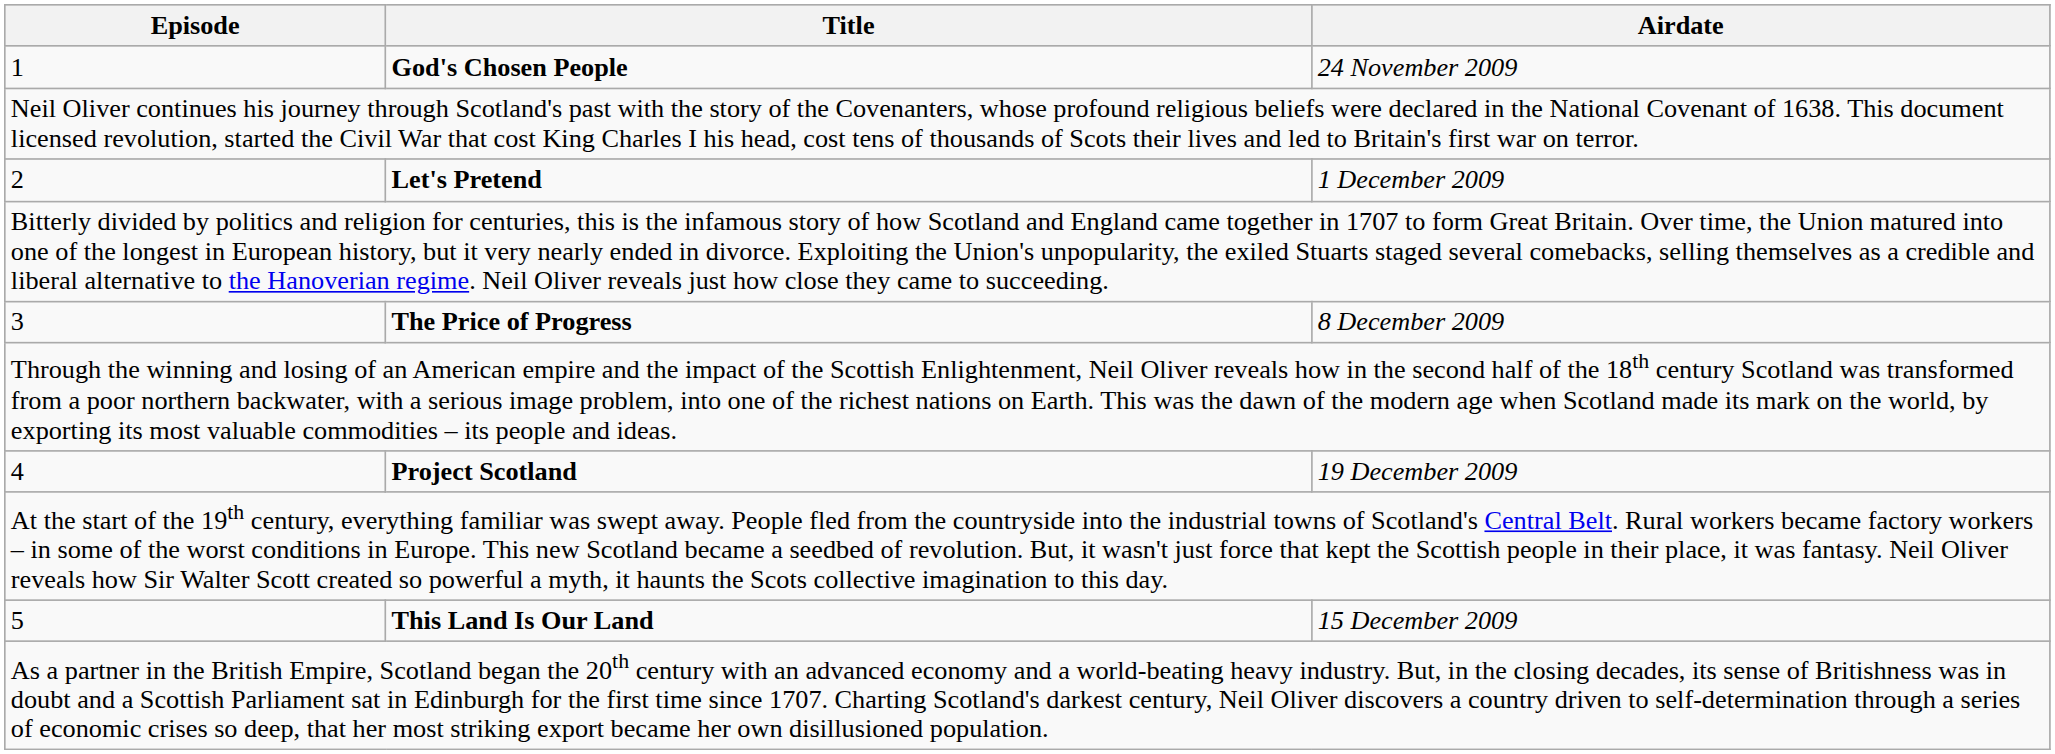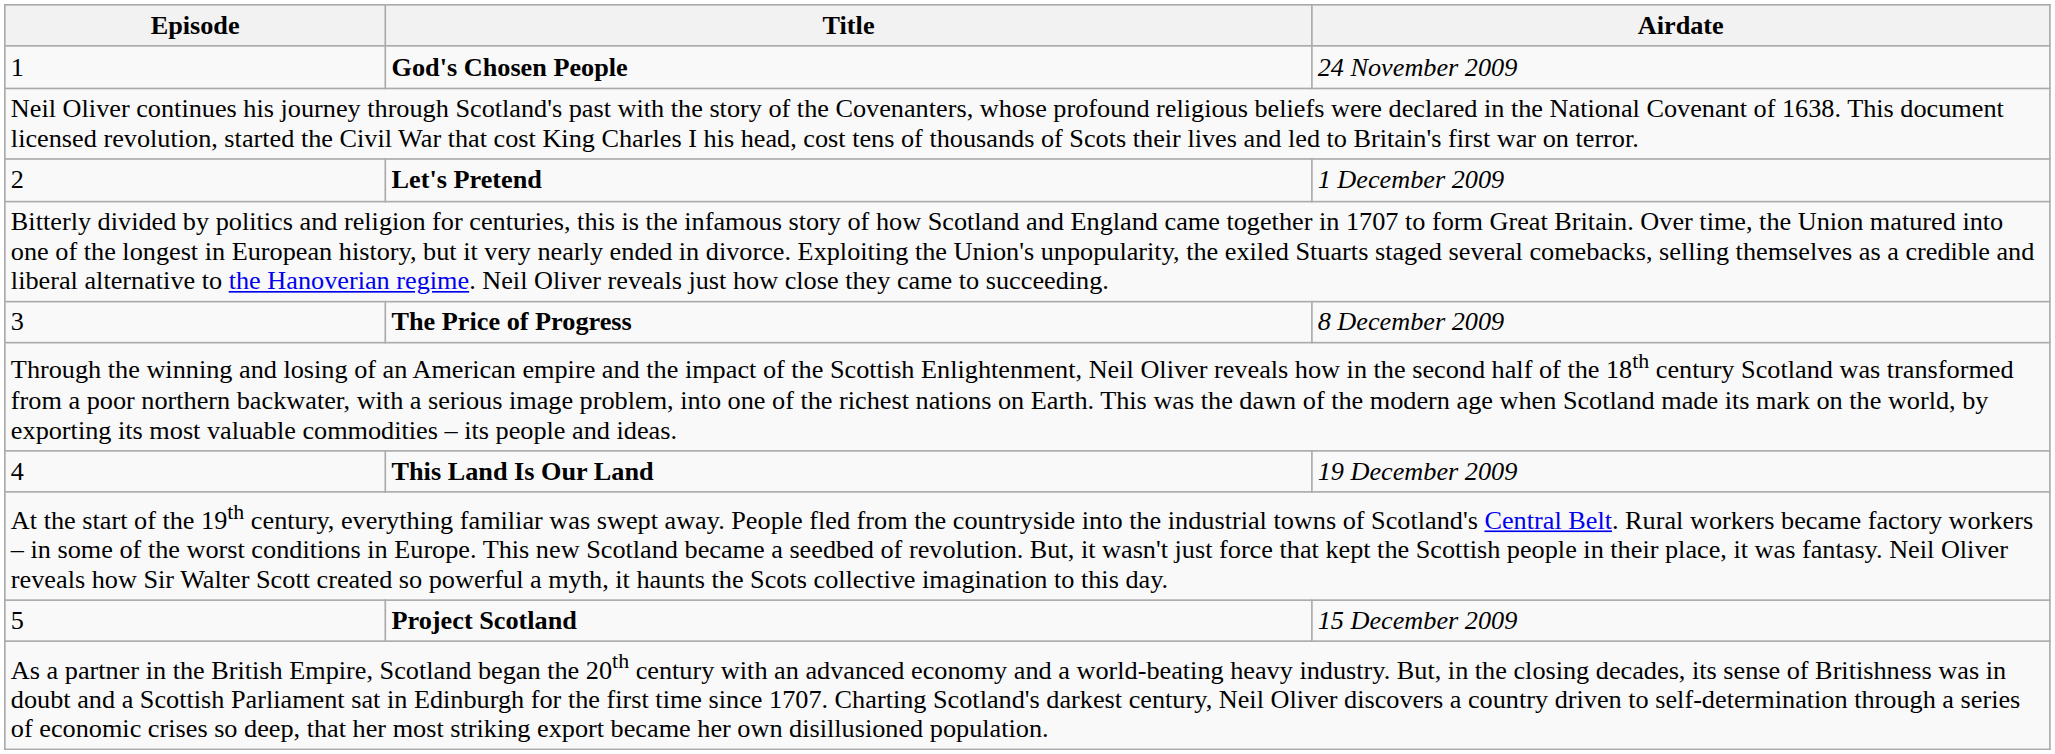 <table class="wikitable">
 <tr>
 <th>Episode</th>
 <th>Title</th>
 <th>Airdate</th>
 </tr>
 <tr>
 <td>1</td>
 <td><strong>God's Chosen People</strong></td>
 <td><em>24 November 2009</em></td>
 </tr>
 <tr>
 <td colspan="3">Neil Oliver continues his journey through Scotland's past with the story of the Covenanters, whose profound religious beliefs were declared in the National Covenant of 1638. This document licensed revolution, started the Civil War that cost King Charles I his head, cost tens of thousands of Scots their lives and led to Britain's first war on terror.</td>
 </tr>
 <tr>
 <td>2</td>
 <td><strong>Let's Pretend</strong></td>
 <td><em>1 December 2009</em></td>
 </tr>
 <tr>
 <td colspan="3">Bitterly divided by politics and religion for centuries, this is the infamous story of how Scotland and England came together in 1707 to form Great Britain. Over time, the Union matured into one of the longest in European history, but it very nearly ended in divorce. Exploiting the Union's unpopularity, the exiled Stuarts staged several comebacks, selling themselves as a credible and liberal alternative to <a href='#'>the Hanoverian regime</a>. Neil Oliver reveals just how close they came to succeeding.</td>
 </tr>
 <tr>
 <td>3</td>
 <td><strong>The Price of Progress</strong></td>
 <td><em>8 December 2009</em></td>
 </tr>
 <tr>
 <td colspan="3">Through the winning and losing of an American empire and the impact of the Scottish Enlightenment, Neil Oliver reveals how in the second half of the 18<sup>th</sup> century Scotland was transformed from a poor northern backwater, with a serious image problem, into one of the richest nations on Earth. This was the dawn of the modern age when Scotland made its mark on the world, by exporting its most valuable commodities – its people and ideas.</td>
 </tr>
 <tr>
 <td>4</td>
-<td><strong>Project Scotland</strong></td>
+<td><strong>This Land Is Our Land</strong></td>
 <td><em>19 December 2009</em></td>
 </tr>
 <tr>
 <td colspan="3">At the start of the 19<sup>th</sup> century, everything familiar was swept away. People fled from the countryside into the industrial towns of Scotland's <a href='#'>Central Belt</a>. Rural workers became factory workers – in some of the worst conditions in Europe. This new Scotland became a seedbed of revolution. But, it wasn't just force that kept the Scottish people in their place, it was fantasy. Neil Oliver reveals how Sir Walter Scott created so powerful a myth, it haunts the Scots collective imagination to this day.</td>
 </tr>
 <tr>
 <td>5</td>
-<td><strong>This Land Is Our Land</strong></td>
+<td><strong>Project Scotland</strong></td>
 <td><em>15 December 2009</em></td>
 </tr>
 <tr>
 <td colspan="3">As a partner in the British Empire, Scotland began the 20<sup>th</sup> century with an advanced economy and a world-beating heavy industry. But, in the closing decades, its sense of Britishness was in doubt and a Scottish Parliament sat in Edinburgh for the first time since 1707. Charting Scotland's darkest century, Neil Oliver discovers a country driven to self-determination through a series of economic crises so deep, that her most striking export became her own disillusioned population.</td>
 </tr>
 </table>
